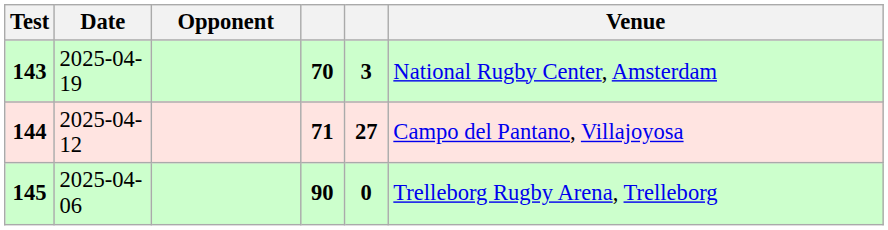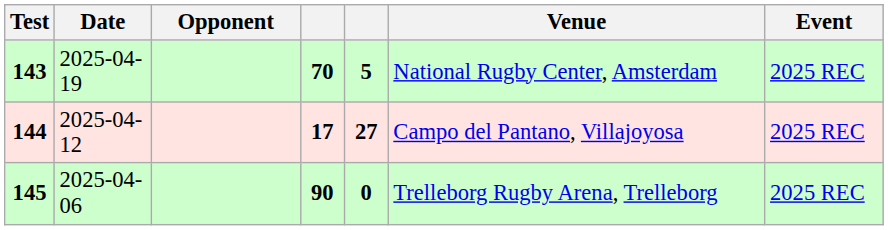 <table class="wikitable sortable" style="width:100%">
 <tr>
 <th style="width:5%">Test</th>
 <th style="width:11%">Date</th>
 <th style="width:17%">Opponent</th>
 <th style="width:5%"></th>
 <th style="width:5%"></th>
 <th>Venue</th>
+<th>Event</th>
 </tr>
 <tr bgcolor="#ccffcc">
 <td align="center"><strong>143</strong></td>
 <td>2025-04-19</td>
 <td></td>
 <td align="center"><strong>70</strong></td>
-<td align="center"><strong>3</strong></td>
+<td align="center"><strong>5</strong></td>
 <td><a href='#'>National Rugby Center</a>, <a href='#'>Amsterdam</a></td>
+<td><a href='#'>2025 REC</a></td>
 </tr>
 <tr bgcolor="FFE4E1">
 <td align="center"><strong>144</strong></td>
 <td>2025-04-12</td>
 <td></td>
-<td align="center"><strong>71</strong></td>
+<td align="center"><strong>17</strong></td>
 <td align="center"><strong>27</strong></td>
 <td><a href='#'>Campo del Pantano</a>, <a href='#'>Villajoyosa</a></td>
+<td><a href='#'>2025 REC</a></td>
 </tr>
 <tr bgcolor="#ccffcc">
 <td align="center"><strong>145</strong></td>
 <td>2025-04-06</td>
 <td></td>
 <td align="center"><strong>90</strong></td>
 <td align="center"><strong>0</strong></td>
 <td><a href='#'>Trelleborg Rugby Arena</a>, <a href='#'>Trelleborg</a></td>
+<td><a href='#'>2025 REC</a></td>
 </tr>
 </table>
